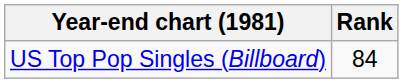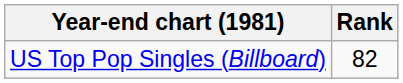 <table class="wikitable">
 <tr>
 <th>Year-end chart (1981)</th>
 <th>Rank</th>
 </tr>
 <tr>
 <td><a href='#'>US Top Pop Singles (<em>Billboard</em>)</a></td>
-<td align="center">84</td>
+<td align="center">82</td>
 </tr>
 </table>
